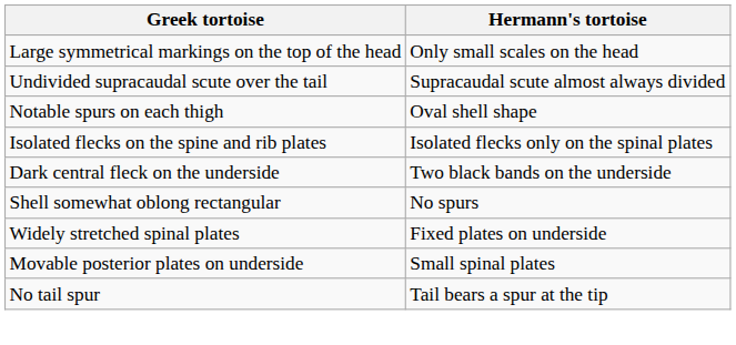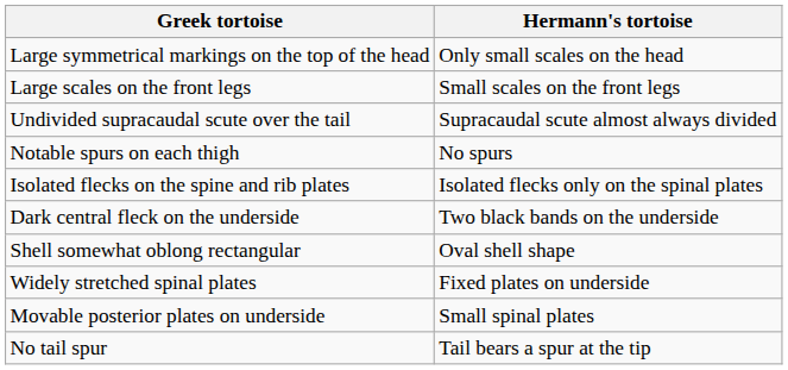 <table class="wikitable">
 <tr>
 <th>Greek tortoise</th>
 <th>Hermann's tortoise</th>
 </tr>
 <tr>
 <td>Large symmetrical markings on the top of the head</td>
 <td>Only small scales on the head</td>
 </tr>
 <tr>
+<td>Large scales on the front legs</td>
+<td>Small scales on the front legs</td>
+</tr>
+<tr>
 <td>Undivided supracaudal scute over the tail</td>
 <td>Supracaudal scute almost always divided</td>
 </tr>
 <tr>
 <td>Notable spurs on each thigh</td>
-<td>Oval shell shape</td>
+<td>No spurs</td>
 </tr>
 <tr>
 <td>Isolated flecks on the spine and rib plates</td>
 <td>Isolated flecks only on the spinal plates</td>
 </tr>
 <tr>
 <td>Dark central fleck on the underside</td>
 <td>Two black bands on the underside</td>
 </tr>
 <tr>
 <td>Shell somewhat oblong rectangular</td>
-<td>No spurs</td>
+<td>Oval shell shape</td>
 </tr>
 <tr>
 <td>Widely stretched spinal plates</td>
 <td>Fixed plates on underside</td>
 </tr>
 <tr>
 <td>Movable posterior plates on underside</td>
 <td>Small spinal plates</td>
 </tr>
 <tr>
 <td>No tail spur</td>
 <td>Tail bears a spur at the tip</td>
 </tr>
 </table>
